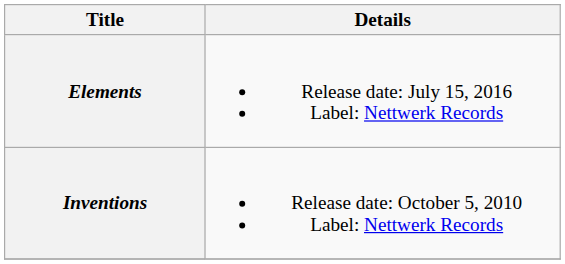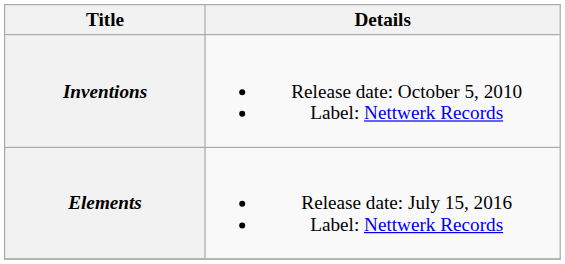 <table class="wikitable plainrowheaders" style="text-align:center;">
 <tr>
 <th style="width:10em;">Title</th>
 <th style="width:18em;">Details</th>
 </tr>
 <tr>
+<th scope="row"><em>Inventions</em></th>
+<td><br><ul><li>Release date: October 5, 2010</li><li>Label: <a href='#'>Nettwerk Records</a></li></ul></td>
+</tr>
+<tr>
 <th scope="row"><em>Elements</em></th>
 <td><br><ul><li>Release date: July 15, 2016</li><li>Label: <a href='#'>Nettwerk Records</a></li></ul></td>
 </tr>
 <tr>
-<th scope="row"><em>Inventions</em></th>
-<td><br><ul><li>Release date: October 5, 2010</li><li>Label: <a href='#'>Nettwerk Records</a></li></ul></td>
-</tr>
-<tr>
 </tr>
 </table>
